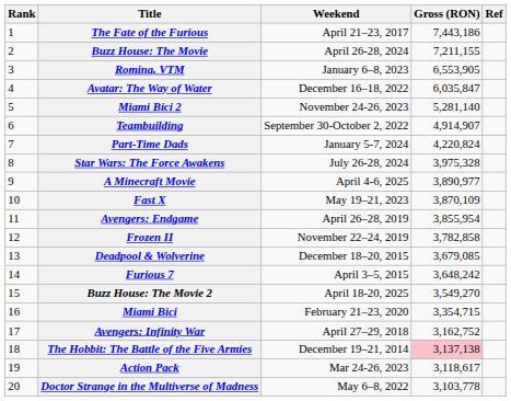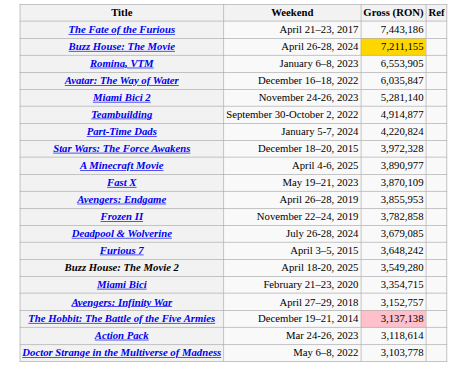 <table class="wikitable sortable plainrowheaders" style="margin:auto; margin:auto;">
 <tr>
-<th scope="col">Rank</th>
 <th scope="col">Title</th>
 <th scope="col">Weekend</th>
 <th scope="col">Gross (RON)</th>
 <th scope="col" class="unsortable">Ref</th>
 </tr>
 <tr>
-<td>1</td>
 <th scope="row"><em><a href='#'>The Fate of the Furious</a></em></th>
 <td align="right">April 21–23, 2017</td>
 <td align="right">7,443,186</td>
 <td style="text-align:center;"></td>
 </tr>
 <tr>
-<td>2</td>
 <th scope="row"><em><a href='#'>Buzz House: The Movie</a></em></th>
 <td align="right">April 26-28, 2024</td>
-<td align="right">7,211,155</td>
+<td align="right" style="background: gold;">7,211,155</td>
 <td style="text-align:center;"></td>
 </tr>
 <tr>
-<td>3</td>
 <th scope="row"><em><a href='#'>Romina, VTM</a></em></th>
 <td align="right">January 6–8, 2023</td>
 <td align="right">6,553,905</td>
 <td style="text-align:center;"></td>
 </tr>
 <tr>
-<td>4</td>
 <th scope="row"><em><a href='#'>Avatar: The Way of Water</a></em></th>
 <td align="right">December 16–18, 2022</td>
 <td align="right">6,035,847</td>
 <td style="text-align:center;"></td>
 </tr>
 <tr>
-<td>5</td>
 <th scope="row"><em><a href='#'>Miami Bici 2</a></em></th>
 <td align="right">November 24-26, 2023</td>
 <td align="right">5,281,140</td>
 <td style="text-align:center;"></td>
 </tr>
 <tr>
-<td>6</td>
 <th scope="row"><em><a href='#'>Teambuilding</a></em></th>
 <td align="right">September 30-October 2, 2022</td>
-<td align="right">4,914,907</td>
+<td align="right">4,914,877</td>
 <td style="text-align:center;"></td>
 </tr>
 <tr>
-<td>7</td>
 <th scope="row"><em><a href='#'>Part-Time Dads</a></em></th>
 <td align="right">January 5-7, 2024</td>
 <td align="right">4,220,824</td>
 <td style="text-align:center;"></td>
 </tr>
 <tr>
-<td>8</td>
 <th scope="row"><em><a href='#'>Star Wars: The Force Awakens</a></em></th>
-<td align="right">July 26-28, 2024</td>
-<td align="right">3,975,328</td>
+<td align="right">December 18–20, 2015</td>
+<td align="right">3,972,328</td>
 <td style="text-align:center;"></td>
 </tr>
 <tr>
-<td>9</td>
 <th scope="row"><em><a href='#'>A Minecraft Movie</a></em></th>
 <td align="right">April 4-6, 2025</td>
 <td align="right">3,890,977</td>
 <td style="text-align:center;"></td>
 </tr>
 <tr>
-<td>10</td>
 <th scope="row"><em><a href='#'>Fast X</a></em></th>
 <td align="right">May 19–21, 2023</td>
 <td align="right">3,870,109</td>
 <td style="text-align:center;"></td>
 </tr>
 <tr>
-<td>11</td>
 <th scope="row"><em><a href='#'>Avengers: Endgame</a></em></th>
 <td align="right">April 26–28, 2019</td>
-<td align="right">3,855,954</td>
+<td align="right">3,855,953</td>
 <td style="text-align:center;"></td>
 </tr>
 <tr>
-<td>12</td>
 <th scope="row"><em><a href='#'>Frozen II</a></em></th>
 <td align="right">November 22–24, 2019</td>
 <td align="right">3,782,858</td>
 <td style="text-align:center;"></td>
 </tr>
 <tr>
-<td>13</td>
 <th scope="row"><em><a href='#'>Deadpool & Wolverine</a></em></th>
-<td align="right">December 18–20, 2015</td>
+<td align="right">July 26-28, 2024</td>
 <td align="right">3,679,085</td>
 <td style="text-align:center;"></td>
 </tr>
 <tr>
-<td>14</td>
 <th scope="row"><em><a href='#'>Furious 7</a></em></th>
 <td align="right">April 3–5, 2015</td>
 <td align="right">3,648,242</td>
 <td style="text-align:center;"></td>
 </tr>
 <tr>
-<td>15</td>
 <th scope="row"><em>Buzz House: The Movie 2</em></th>
 <td align="right">April 18-20, 2025</td>
-<td align="right">3,549,270</td>
+<td align="right">3,549,280</td>
 <td style="text-align:center;"></td>
 </tr>
 <tr>
-<td>16</td>
 <th scope="row"><em><a href='#'>Miami Bici</a></em></th>
 <td align="right">February 21–23, 2020</td>
 <td align="right">3,354,715</td>
 <td style="text-align:center;"></td>
 </tr>
 <tr>
-<td>17</td>
 <th scope="row"><em><a href='#'>Avengers: Infinity War</a></em></th>
 <td align="right">April 27–29, 2018</td>
-<td align="right">3,162,752</td>
+<td align="right">3,152,757</td>
 <td style="text-align:center;"></td>
 </tr>
 <tr>
-<td>18</td>
 <th scope="row"><em><a href='#'>The Hobbit: The Battle of the Five Armies</a></em></th>
 <td align="right">December 19–21, 2014</td>
 <td align="right" style="background: pink;">3,137,138</td>
 <td style="text-align:center;"></td>
 </tr>
 <tr>
-<td>19</td>
 <th scope="row"><em><a href='#'>Action Pack</a></em></th>
 <td align="right">Mar 24-26, 2023</td>
-<td align="right">3,118,617</td>
+<td align="right">3,118,614</td>
 <td style="text-align:center;"></td>
 </tr>
 <tr>
-<td>20</td>
 <th scope="row"><em><a href='#'>Doctor Strange in the Multiverse of Madness</a></em></th>
 <td align="right">May 6–8, 2022</td>
 <td align="right">3,103,778</td>
 <td style="text-align:center;"></td>
 </tr>
 </table>
